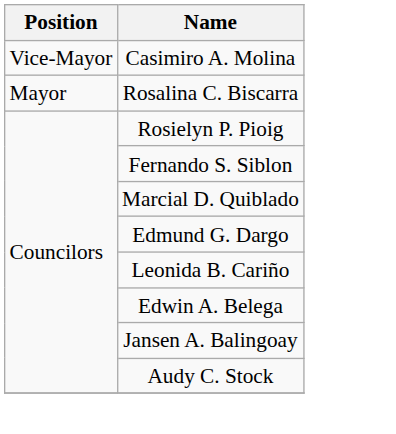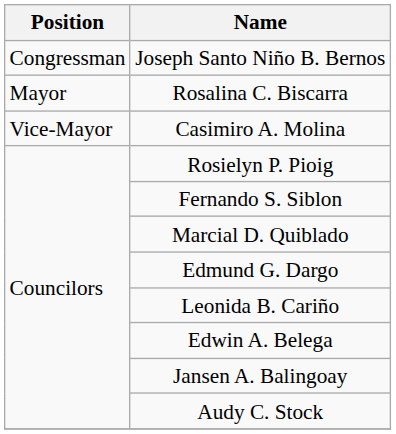 <table class="wikitable" style="line-height:1.20em; font-size:100%;">
 <tr>
 <th>Position</th>
 <th>Name</th>
 </tr>
 <tr>
-<td>Vice-Mayor</td>
-<td style="text-align:center;">Casimiro A. Molina</td>
+<td>Congressman</td>
+<td style="text-align:center;">Joseph Santo Niño B. Bernos</td>
 </tr>
 <tr>
 <td>Mayor</td>
 <td style="text-align:center;">Rosalina C. Biscarra</td>
+</tr>
+<tr>
+<td>Vice-Mayor</td>
+<td style="text-align:center;">Casimiro A. Molina</td>
 </tr>
 <tr>
 <td rowspan=8>Councilors</td>
 <td style="text-align:center;">Rosielyn P. Pioig</td>
 </tr>
 <tr>
 <td style="text-align:center;">Fernando S. Siblon</td>
 </tr>
 <tr>
 <td style="text-align:center;">Marcial D. Quiblado</td>
 </tr>
 <tr>
 <td style="text-align:center;">Edmund G. Dargo</td>
 </tr>
 <tr>
 <td style="text-align:center;">Leonida B. Cariño</td>
 </tr>
 <tr>
 <td style="text-align:center;">Edwin A. Belega</td>
 </tr>
 <tr>
 <td style="text-align:center;">Jansen A. Balingoay</td>
 </tr>
 <tr>
 <td style="text-align:center;">Audy C. Stock</td>
 </tr>
 <tr>
 </tr>
 </table>
